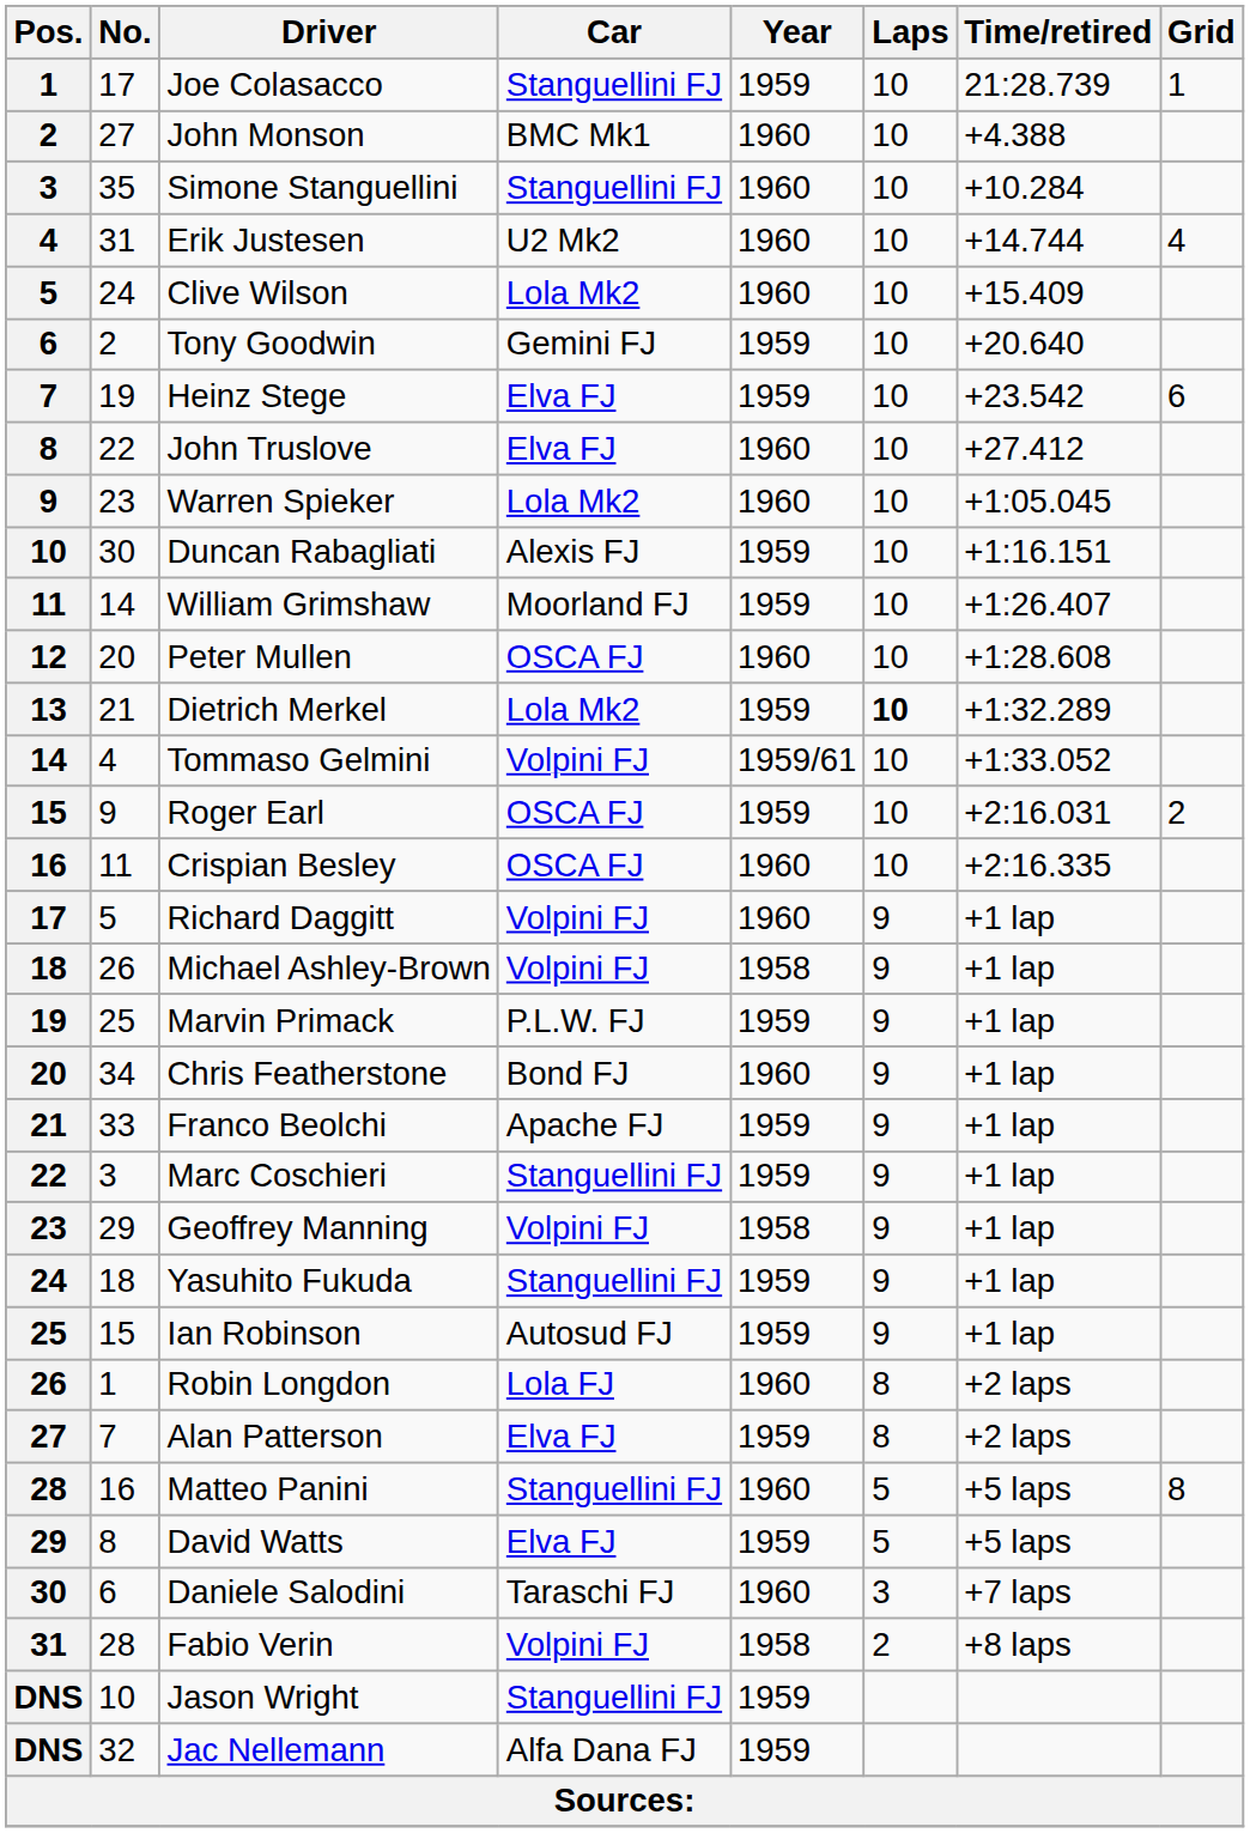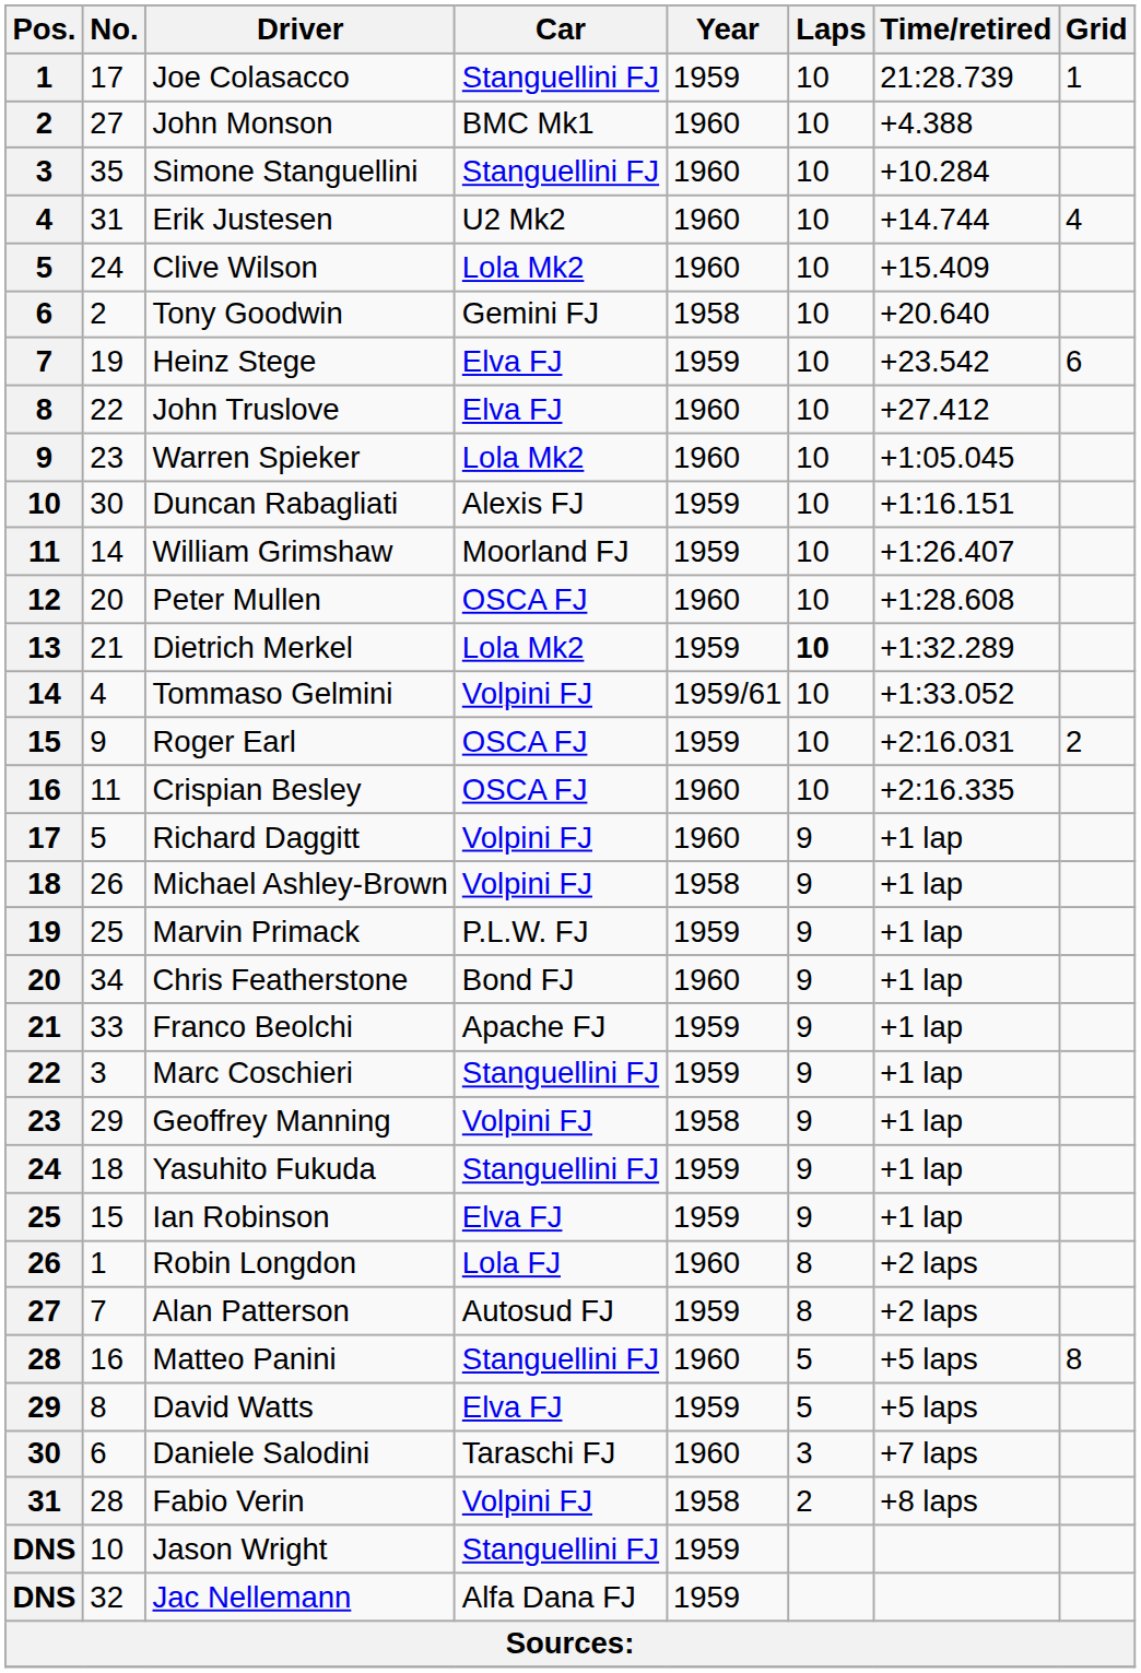 <table class="wikitable" style="font-size:90%">
 <tr>
 <th>Pos.</th>
 <th>No.</th>
 <th>Driver</th>
 <th>Car</th>
 <th>Year</th>
 <th>Laps</th>
 <th>Time/retired</th>
 <th>Grid</th>
 </tr>
 <tr>
 <th>1</th>
 <td>17</td>
 <td> Joe Colasacco</td>
 <td><a href='#'>Stanguellini FJ</a></td>
 <td>1959</td>
 <td>10</td>
 <td>21:28.739</td>
 <td>1</td>
 </tr>
 <tr>
 <th>2</th>
 <td>27</td>
 <td> John Monson</td>
 <td>BMC Mk1</td>
 <td>1960</td>
 <td>10</td>
 <td>+4.388</td>
 <td></td>
 </tr>
 <tr>
 <th>3</th>
 <td>35</td>
 <td> Simone Stanguellini</td>
 <td><a href='#'>Stanguellini FJ</a></td>
 <td>1960</td>
 <td>10</td>
 <td>+10.284</td>
 <td></td>
 </tr>
 <tr>
 <th>4</th>
 <td>31</td>
 <td> Erik Justesen</td>
 <td>U2 Mk2</td>
 <td>1960</td>
 <td>10</td>
 <td>+14.744</td>
 <td>4</td>
 </tr>
 <tr>
 <th>5</th>
 <td>24</td>
 <td> Clive Wilson</td>
 <td><a href='#'>Lola Mk2</a></td>
 <td>1960</td>
 <td>10</td>
 <td>+15.409</td>
 <td></td>
 </tr>
 <tr>
 <th>6</th>
 <td>2</td>
 <td> Tony Goodwin</td>
 <td>Gemini FJ</td>
-<td>1959</td>
+<td>1958</td>
 <td>10</td>
 <td>+20.640</td>
 <td></td>
 </tr>
 <tr>
 <th>7</th>
 <td>19</td>
 <td> Heinz Stege</td>
 <td><a href='#'>Elva FJ</a></td>
 <td>1959</td>
 <td>10</td>
 <td>+23.542</td>
 <td>6</td>
 </tr>
 <tr>
 <th>8</th>
 <td>22</td>
 <td> John Truslove</td>
 <td><a href='#'>Elva FJ</a></td>
 <td>1960</td>
 <td>10</td>
 <td>+27.412</td>
 <td></td>
 </tr>
 <tr>
 <th>9</th>
 <td>23</td>
 <td> Warren Spieker</td>
 <td><a href='#'>Lola Mk2</a></td>
 <td>1960</td>
 <td>10</td>
 <td>+1:05.045</td>
 <td></td>
 </tr>
 <tr>
 <th>10</th>
 <td>30</td>
 <td> Duncan Rabagliati</td>
 <td>Alexis FJ</td>
 <td>1959</td>
 <td>10</td>
 <td>+1:16.151</td>
 <td></td>
 </tr>
 <tr>
 <th>11</th>
 <td>14</td>
 <td> William Grimshaw</td>
 <td>Moorland FJ</td>
 <td>1959</td>
 <td>10</td>
 <td>+1:26.407</td>
 <td></td>
 </tr>
 <tr>
 <th>12</th>
 <td>20</td>
 <td> Peter Mullen</td>
 <td><a href='#'>OSCA FJ</a></td>
 <td>1960</td>
 <td>10</td>
 <td>+1:28.608</td>
 <td></td>
 </tr>
 <tr>
 <th>13</th>
 <td>21</td>
 <td> Dietrich Merkel</td>
 <td><a href='#'>Lola Mk2</a></td>
 <td>1959</td>
 <td><strong>10</strong></td>
 <td>+1:32.289</td>
 <td></td>
 </tr>
 <tr>
 <th>14</th>
 <td>4</td>
 <td> Tommaso Gelmini</td>
 <td><a href='#'>Volpini FJ</a></td>
 <td>1959/61</td>
 <td>10</td>
 <td>+1:33.052</td>
 <td></td>
 </tr>
 <tr>
 <th>15</th>
 <td>9</td>
 <td> Roger Earl</td>
 <td><a href='#'>OSCA FJ</a></td>
 <td>1959</td>
 <td>10</td>
 <td>+2:16.031</td>
 <td>2</td>
 </tr>
 <tr>
 <th>16</th>
 <td>11</td>
 <td> Crispian Besley</td>
 <td><a href='#'>OSCA FJ</a></td>
 <td>1960</td>
 <td>10</td>
 <td>+2:16.335</td>
 <td></td>
 </tr>
 <tr>
 <th>17</th>
 <td>5</td>
 <td> Richard Daggitt</td>
 <td><a href='#'>Volpini FJ</a></td>
 <td>1960</td>
 <td>9</td>
 <td>+1 lap</td>
 <td></td>
 </tr>
 <tr>
 <th>18</th>
 <td>26</td>
 <td> Michael Ashley-Brown</td>
 <td><a href='#'>Volpini FJ</a></td>
 <td>1958</td>
 <td>9</td>
 <td>+1 lap</td>
 <td></td>
 </tr>
 <tr>
 <th>19</th>
 <td>25</td>
 <td> Marvin Primack</td>
 <td>P.L.W. FJ</td>
 <td>1959</td>
 <td>9</td>
 <td>+1 lap</td>
 <td></td>
 </tr>
 <tr>
 <th>20</th>
 <td>34</td>
 <td> Chris Featherstone</td>
 <td>Bond FJ</td>
 <td>1960</td>
 <td>9</td>
 <td>+1 lap</td>
 <td></td>
 </tr>
 <tr>
 <th>21</th>
 <td>33</td>
 <td> Franco Beolchi</td>
 <td>Apache FJ</td>
 <td>1959</td>
 <td>9</td>
 <td>+1 lap</td>
 <td></td>
 </tr>
 <tr>
 <th>22</th>
 <td>3</td>
 <td> Marc Coschieri</td>
 <td><a href='#'>Stanguellini FJ</a></td>
 <td>1959</td>
 <td>9</td>
 <td>+1 lap</td>
 <td></td>
 </tr>
 <tr>
 <th>23</th>
 <td>29</td>
 <td> Geoffrey Manning</td>
 <td><a href='#'>Volpini FJ</a></td>
 <td>1958</td>
 <td>9</td>
 <td>+1 lap</td>
 <td></td>
 </tr>
 <tr>
 <th>24</th>
 <td>18</td>
 <td> Yasuhito Fukuda</td>
 <td><a href='#'>Stanguellini FJ</a></td>
 <td>1959</td>
 <td>9</td>
 <td>+1 lap</td>
 <td></td>
 </tr>
 <tr>
 <th>25</th>
 <td>15</td>
 <td> Ian Robinson</td>
-<td>Autosud FJ</td>
+<td><a href='#'>Elva FJ</a></td>
 <td>1959</td>
 <td>9</td>
 <td>+1 lap</td>
 <td></td>
 </tr>
 <tr>
 <th>26</th>
 <td>1</td>
 <td> Robin Longdon</td>
 <td><a href='#'>Lola FJ</a></td>
 <td>1960</td>
 <td>8</td>
 <td>+2 laps</td>
 <td></td>
 </tr>
 <tr>
 <th>27</th>
 <td>7</td>
 <td> Alan Patterson</td>
-<td><a href='#'>Elva FJ</a></td>
+<td>Autosud FJ</td>
 <td>1959</td>
 <td>8</td>
 <td>+2 laps</td>
 <td></td>
 </tr>
 <tr>
 <th>28</th>
 <td>16</td>
 <td> Matteo Panini</td>
 <td><a href='#'>Stanguellini FJ</a></td>
 <td>1960</td>
 <td>5</td>
 <td>+5 laps</td>
 <td>8</td>
 </tr>
 <tr>
 <th>29</th>
 <td>8</td>
 <td> David Watts</td>
 <td><a href='#'>Elva FJ</a></td>
 <td>1959</td>
 <td>5</td>
 <td>+5 laps</td>
 <td></td>
 </tr>
 <tr>
 <th>30</th>
 <td>6</td>
 <td> Daniele Salodini</td>
 <td>Taraschi FJ</td>
 <td>1960</td>
 <td>3</td>
 <td>+7 laps</td>
 <td></td>
 </tr>
 <tr>
 <th>31</th>
 <td>28</td>
 <td> Fabio Verin</td>
 <td><a href='#'>Volpini FJ</a></td>
 <td>1958</td>
 <td>2</td>
 <td>+8 laps</td>
 <td></td>
 </tr>
 <tr>
 <th>DNS</th>
 <td>10</td>
 <td> Jason Wright</td>
 <td><a href='#'>Stanguellini FJ</a></td>
 <td>1959</td>
 <td></td>
 <td></td>
 <td></td>
 </tr>
 <tr>
 <th>DNS</th>
 <td>32</td>
 <td> <a href='#'>Jac Nellemann</a></td>
 <td>Alfa Dana FJ</td>
 <td>1959</td>
 <td></td>
 <td></td>
 <td></td>
 </tr>
 <tr style="background-color:#E5E4E2" align="center">
 <th colspan=8>Sources:</th>
 </tr>
 <tr>
 </tr>
 </table>
